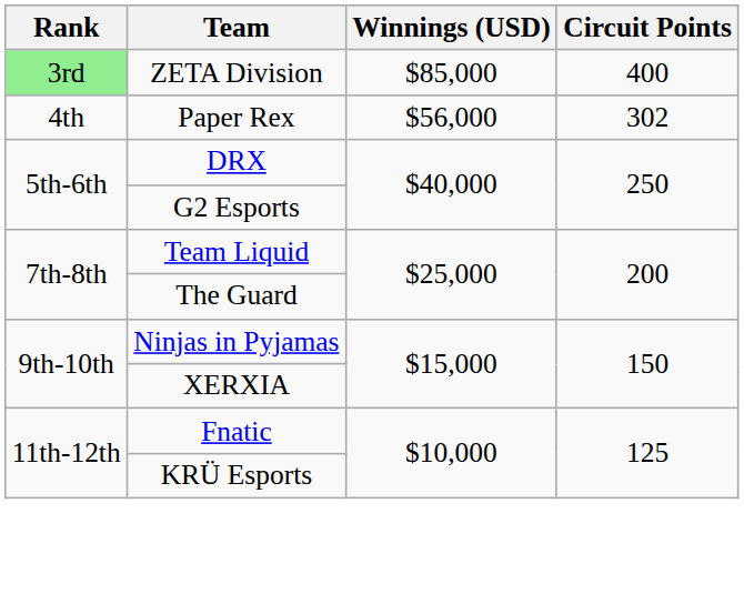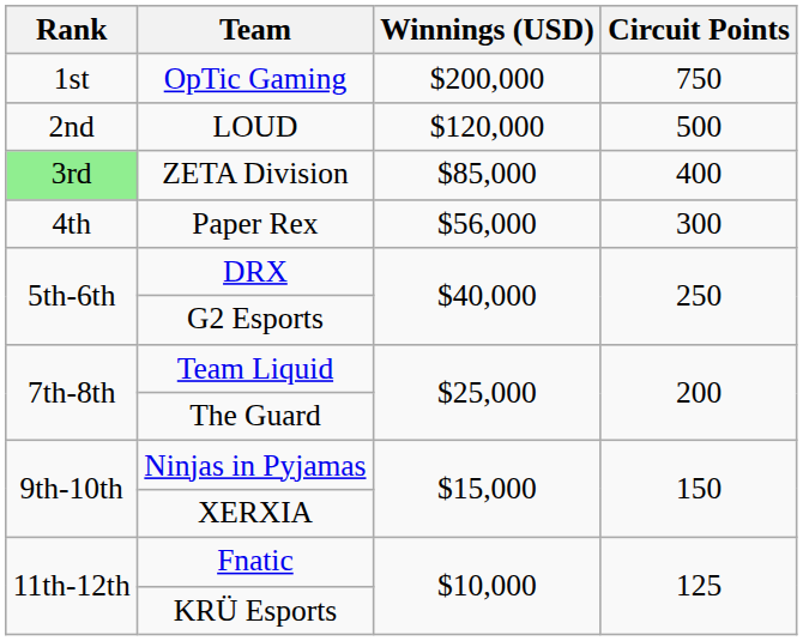 <table class="wikitable" style="text-align:center">
 <tr>
 <th>Rank</th>
 <th>Team</th>
 <th>Winnings (USD)</th>
 <th>Circuit Points</th>
+</tr>
+<tr>
+<td>1st</td>
+<td><a href='#'>OpTic Gaming</a></td>
+<td>$200,000</td>
+<td>750</td>
+</tr>
+<tr>
+<td>2nd</td>
+<td>LOUD</td>
+<td>$120,000</td>
+<td>500</td>
 </tr>
 <tr>
 <td style="background: lightgreen;">3rd</td>
 <td>ZETA Division</td>
 <td>$85,000</td>
 <td>400</td>
 </tr>
 <tr>
 <td>4th</td>
 <td>Paper Rex</td>
 <td>$56,000</td>
-<td>302</td>
+<td>300</td>
 </tr>
 <tr>
 <td rowspan=2>5th-6th</td>
 <td><a href='#'>DRX</a></td>
 <td rowspan=2>$40,000</td>
 <td rowspan=2>250</td>
 </tr>
 <tr>
 <td>G2 Esports</td>
 </tr>
 <tr>
 <td rowspan=2>7th-8th</td>
 <td><a href='#'>Team Liquid</a></td>
 <td rowspan=2>$25,000</td>
 <td rowspan=2>200</td>
 </tr>
 <tr>
 <td>The Guard</td>
 </tr>
 <tr>
 <td rowspan=2>9th-10th</td>
 <td><a href='#'>Ninjas in Pyjamas</a></td>
 <td rowspan=2>$15,000</td>
 <td rowspan=2>150</td>
 </tr>
 <tr>
 <td>XERXIA</td>
 </tr>
 <tr>
 <td rowspan=2>11th-12th</td>
 <td><a href='#'>Fnatic</a></td>
 <td rowspan=2>$10,000</td>
 <td rowspan=2>125</td>
 </tr>
 <tr>
 <td>KRÜ Esports</td>
 </tr>
 </table>
